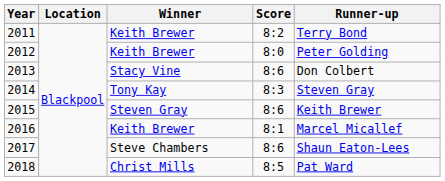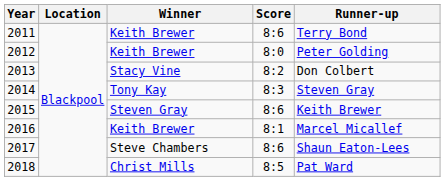 <table class="wikitable sortable">
 <tr>
 <th>Year</th>
 <th>Location</th>
 <th style="width:12em">Winner</th>
 <th>Score</th>
 <th style="width:12em">Runner-up</th>
 </tr>
 <tr>
 <td>2011</td>
 <td rowspan="8"> <a href='#'>Blackpool</a></td>
 <td> <a href='#'>Keith Brewer</a></td>
-<td style="text-align:center">8:2</td>
+<td style="text-align:center">8:6</td>
 <td> <a href='#'>Terry Bond</a></td>
 </tr>
 <tr>
 <td>2012</td>
 <td> <a href='#'>Keith Brewer</a></td>
 <td style="text-align:center">8:0</td>
 <td> <a href='#'>Peter Golding</a></td>
 </tr>
 <tr>
 <td>2013</td>
 <td> <a href='#'>Stacy Vine</a></td>
-<td style="text-align:center">8:6</td>
+<td style="text-align:center">8:2</td>
 <td> Don Colbert</td>
 </tr>
 <tr>
 <td>2014</td>
 <td> <a href='#'>Tony Kay</a></td>
 <td style="text-align:center">8:3</td>
 <td> <a href='#'>Steven Gray</a></td>
 </tr>
 <tr>
 <td>2015</td>
 <td> <a href='#'>Steven Gray</a></td>
 <td style="text-align:center">8:6</td>
 <td> <a href='#'>Keith Brewer</a></td>
 </tr>
 <tr>
 <td>2016</td>
 <td> <a href='#'>Keith Brewer</a></td>
 <td style="text-align:center">8:1</td>
 <td> <a href='#'>Marcel Micallef</a></td>
 </tr>
 <tr>
 <td>2017</td>
 <td> Steve Chambers</td>
 <td style="text-align:center">8:6</td>
 <td> <a href='#'>Shaun Eaton-Lees</a></td>
 </tr>
 <tr>
 <td>2018</td>
 <td> <a href='#'>Christ Mills</a></td>
 <td style="text-align:center">8:5</td>
 <td> <a href='#'>Pat Ward</a></td>
 </tr>
 </table>
